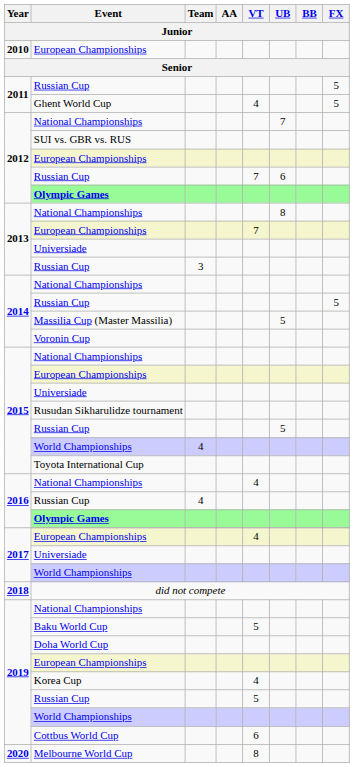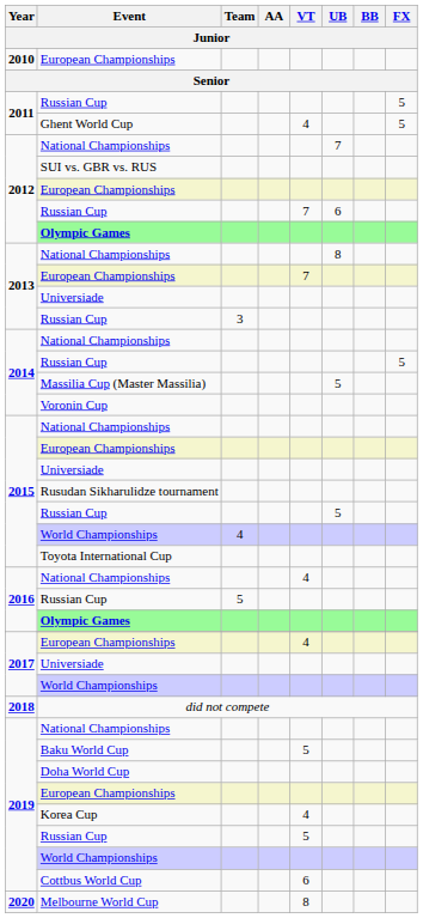 <table class="wikitable" style="text-align:center; font-size:95%;">
 <tr>
 <th align=center>Year</th>
 <th align=center>Event</th>
 <th style="width:30px;">Team</th>
 <th style="width:30px;">AA</th>
 <th style="width:30px;"><a href='#'>VT</a></th>
 <th style="width:30px;"><a href='#'>UB</a></th>
 <th style="width:30px;"><a href='#'>BB</a></th>
 <th style="width:30px;"><a href='#'>FX</a></th>
 </tr>
 <tr>
 <th colspan="8"><strong>Junior</strong></th>
 </tr>
 <tr>
 <td rowspan="1"><strong>2010</strong></td>
 <td align=left><a href='#'>European Championships</a></td>
 <td></td>
 <td></td>
 <td></td>
 <td></td>
 <td></td>
 <td></td>
 </tr>
 <tr>
 <th colspan="8"><strong>Senior</strong></th>
 </tr>
 <tr>
 <td rowspan="2"><strong>2011</strong></td>
 <td align=left><a href='#'>Russian Cup</a></td>
 <td></td>
 <td></td>
 <td></td>
 <td></td>
 <td></td>
 <td>5</td>
 </tr>
 <tr>
 <td align=left>Ghent World Cup</td>
 <td></td>
 <td></td>
 <td>4</td>
 <td></td>
 <td></td>
 <td>5</td>
 </tr>
 <tr>
 <td rowspan="5"><strong>2012</strong></td>
 <td align=left><a href='#'>National Championships</a></td>
 <td></td>
 <td></td>
 <td></td>
 <td>7</td>
 <td></td>
 <td></td>
 </tr>
 <tr>
 <td align=left>SUI vs. GBR vs. RUS</td>
 <td></td>
 <td></td>
 <td></td>
 <td></td>
 <td></td>
 <td></td>
 </tr>
 <tr bgcolor=#F5F6CE>
 <td align=left><a href='#'>European Championships</a></td>
 <td></td>
 <td></td>
 <td></td>
 <td></td>
 <td></td>
 <td></td>
 </tr>
 <tr>
 <td align=left><a href='#'>Russian Cup</a></td>
 <td></td>
 <td></td>
 <td>7</td>
 <td>6</td>
 <td></td>
 <td></td>
 </tr>
 <tr bgcolor=98FB98>
 <td align=left><strong><a href='#'>Olympic Games</a></strong></td>
 <td></td>
 <td></td>
 <td></td>
 <td></td>
 <td></td>
 <td></td>
 </tr>
 <tr>
 <td rowspan="4"><strong>2013</strong></td>
 <td align=left><a href='#'>National Championships</a></td>
 <td></td>
 <td></td>
 <td></td>
 <td>8</td>
 <td></td>
 <td></td>
 </tr>
 <tr bgcolor=#F5F6CE>
 <td align=left><a href='#'>European Championships</a></td>
 <td></td>
 <td></td>
 <td>7</td>
 <td></td>
 <td></td>
 <td></td>
 </tr>
 <tr>
 <td align=left><a href='#'>Universiade</a></td>
 <td></td>
 <td></td>
 <td></td>
 <td></td>
 <td></td>
 <td></td>
 </tr>
 <tr>
 <td align=left><a href='#'>Russian Cup</a></td>
 <td>3</td>
 <td></td>
 <td></td>
 <td></td>
 <td></td>
 <td></td>
 </tr>
 <tr>
 <td rowspan="4"><strong><a href='#'>2014</a></strong></td>
 <td align=left><a href='#'>National Championships</a></td>
 <td></td>
 <td></td>
 <td></td>
 <td></td>
 <td></td>
 <td></td>
 </tr>
 <tr>
 <td align=left><a href='#'>Russian Cup</a></td>
 <td></td>
 <td></td>
 <td></td>
 <td></td>
 <td></td>
 <td>5</td>
 </tr>
 <tr>
 <td align=left><a href='#'>Massilia Cup</a> (Master Massilia)</td>
 <td></td>
 <td></td>
 <td></td>
 <td>5</td>
 <td></td>
 <td></td>
 </tr>
 <tr>
 <td align=left><a href='#'>Voronin Cup</a></td>
 <td></td>
 <td></td>
 <td></td>
 <td></td>
 <td></td>
 <td></td>
 </tr>
 <tr>
 <td rowspan="7"><strong><a href='#'>2015</a></strong></td>
 <td align=left><a href='#'>National Championships</a></td>
 <td></td>
 <td></td>
 <td></td>
 <td></td>
 <td></td>
 <td></td>
 </tr>
 <tr bgcolor=#F5F6CE>
 <td align=left><a href='#'>European Championships</a></td>
 <td></td>
 <td></td>
 <td></td>
 <td></td>
 <td></td>
 <td></td>
 </tr>
 <tr>
 <td align=left><a href='#'>Universiade</a></td>
 <td></td>
 <td></td>
 <td></td>
 <td></td>
 <td></td>
 <td></td>
 </tr>
 <tr>
 <td align=left>Rusudan Sikharulidze tournament</td>
 <td></td>
 <td></td>
 <td></td>
 <td></td>
 <td></td>
 <td></td>
 </tr>
 <tr>
 <td align=left><a href='#'>Russian Cup</a></td>
 <td></td>
 <td></td>
 <td></td>
 <td>5</td>
 <td></td>
 <td></td>
 </tr>
 <tr bgcolor=#CCCCFF>
 <td align=left><a href='#'>World Championships</a></td>
 <td>4</td>
 <td></td>
 <td></td>
 <td></td>
 <td></td>
 <td></td>
 </tr>
 <tr>
 <td align=left>Toyota International Cup</td>
 <td></td>
 <td></td>
 <td></td>
 <td></td>
 <td></td>
 <td></td>
 </tr>
 <tr>
 <td rowspan="3"><strong><a href='#'>2016</a></strong></td>
 <td align=left><a href='#'>National Championships</a></td>
 <td></td>
 <td></td>
 <td>4</td>
 <td></td>
 <td></td>
 <td></td>
 </tr>
 <tr>
 <td align=left>Russian Cup</td>
-<td>4</td>
+<td>5</td>
 <td></td>
 <td></td>
 <td></td>
 <td></td>
 <td></td>
 </tr>
 <tr bgcolor=98FB98>
 <td align=left><strong><a href='#'>Olympic Games</a></strong></td>
 <td></td>
 <td></td>
 <td></td>
 <td></td>
 <td></td>
 <td></td>
 </tr>
 <tr>
 <td rowspan="4"><strong><a href='#'>2017</a></strong></td>
 </tr>
 <tr bgcolor=#F5F6CE>
 <td align=left><a href='#'>European Championships</a></td>
 <td></td>
 <td></td>
 <td>4</td>
 <td></td>
 <td></td>
 <td></td>
 </tr>
 <tr>
 <td align=left><a href='#'>Universiade</a></td>
 <td></td>
 <td></td>
 <td></td>
 <td></td>
 <td></td>
 <td></td>
 </tr>
 <tr bgcolor=#CCCCFF>
 <td align=left><a href='#'>World Championships</a></td>
 <td></td>
 <td></td>
 <td></td>
 <td></td>
 <td></td>
 <td></td>
 </tr>
 <tr>
 <td rowspan="1"><strong><a href='#'>2018</a></strong></td>
 <td colspan=7><em>did not compete</em></td>
 </tr>
 <tr>
 <td rowspan="8"><strong><a href='#'>2019</a></strong></td>
 <td align=left><a href='#'>National Championships</a></td>
 <td></td>
 <td></td>
 <td></td>
 <td></td>
 <td></td>
 <td></td>
 </tr>
 <tr>
 <td align=left><a href='#'>Baku World Cup</a></td>
 <td></td>
 <td></td>
 <td>5</td>
 <td></td>
 <td></td>
 <td></td>
 </tr>
 <tr>
 <td align=left><a href='#'>Doha World Cup</a></td>
 <td></td>
 <td></td>
 <td></td>
 <td></td>
 <td></td>
 <td></td>
 </tr>
 <tr bgcolor=#F5F6CE>
 <td align=left><a href='#'>European Championships</a></td>
 <td></td>
 <td></td>
 <td></td>
 <td></td>
 <td></td>
 <td></td>
 </tr>
 <tr>
 <td align=left>Korea Cup</td>
 <td></td>
 <td></td>
 <td>4</td>
 <td></td>
 <td></td>
 <td></td>
 </tr>
 <tr>
 <td align=left><a href='#'>Russian Cup</a></td>
 <td></td>
 <td></td>
 <td>5</td>
 <td></td>
 <td></td>
 <td></td>
 </tr>
 <tr bgcolor=#CCCCFF>
 <td align=left><a href='#'>World Championships</a></td>
 <td></td>
 <td></td>
 <td></td>
 <td></td>
 <td></td>
 <td></td>
 </tr>
 <tr>
 <td align=left><a href='#'>Cottbus World Cup</a></td>
 <td></td>
 <td></td>
 <td>6</td>
 <td></td>
 <td></td>
 <td></td>
 </tr>
 <tr>
 <td rowspan="1"><strong><a href='#'>2020</a></strong></td>
 <td align=left><a href='#'>Melbourne World Cup</a></td>
 <td></td>
 <td></td>
 <td>8</td>
 <td></td>
 <td></td>
 <td></td>
 </tr>
 </table>
